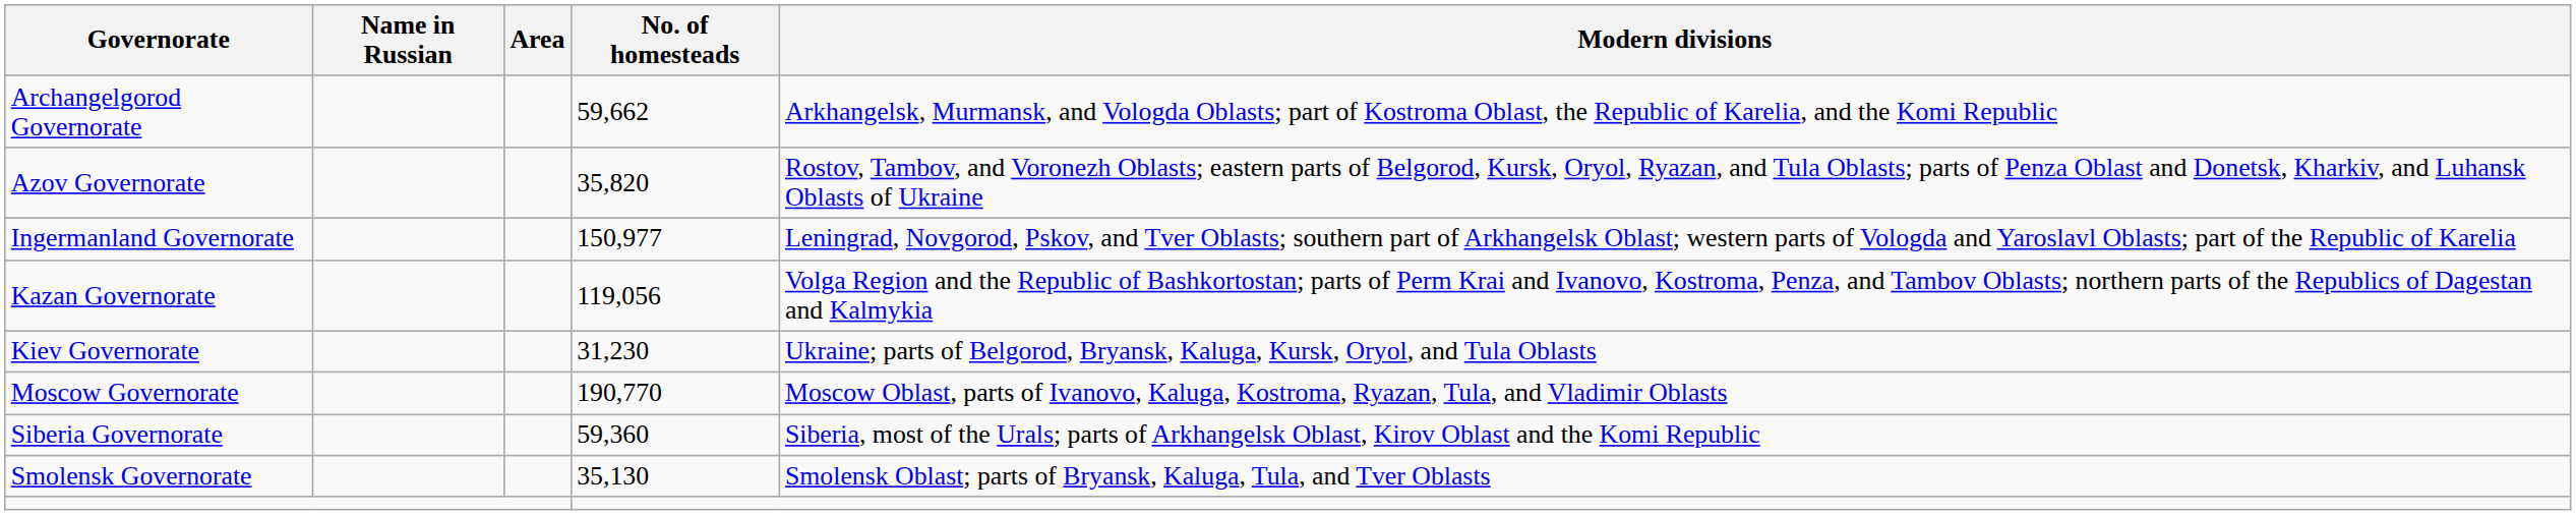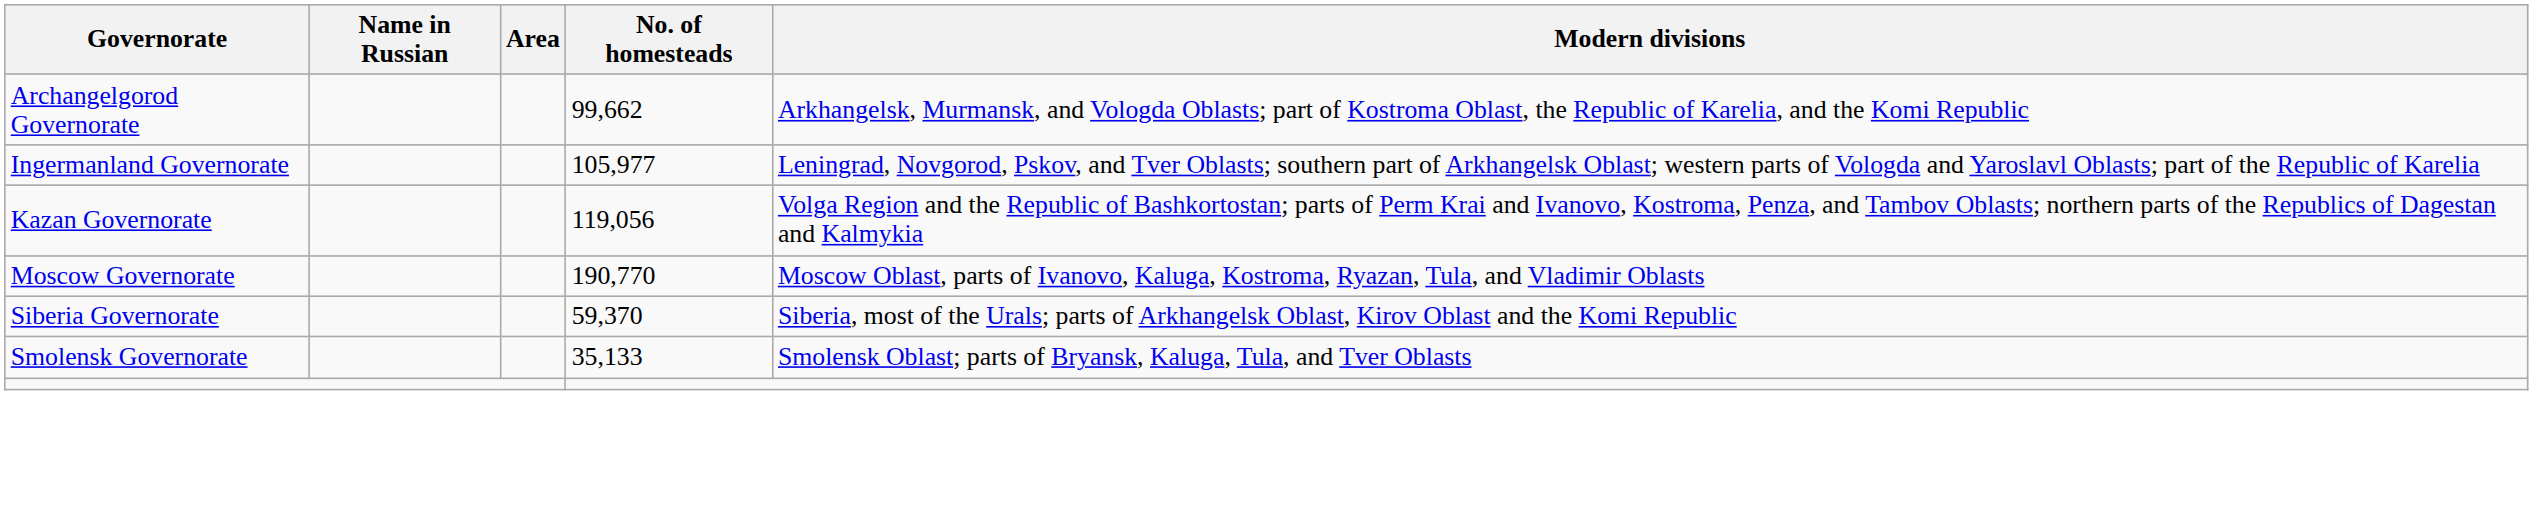 <table class="wikitable sortable">
 <tr>
 <th>Governorate</th>
 <th>Name in Russian</th>
 <th>Area</th>
 <th>No. of homesteads</th>
 <th>Modern divisions</th>
 </tr>
 <tr>
 <td><a href='#'>Archangelgorod Governorate</a></td>
 <td></td>
 <td></td>
-<td>59,662</td>
+<td>99,662</td>
 <td><a href='#'>Arkhangelsk</a>, <a href='#'>Murmansk</a>, and <a href='#'>Vologda Oblasts</a>; part of <a href='#'>Kostroma Oblast</a>, the <a href='#'>Republic of Karelia</a>, and the <a href='#'>Komi Republic</a></td>
-</tr>
-<tr>
-<td><a href='#'>Azov Governorate</a></td>
-<td></td>
-<td></td>
-<td>35,820</td>
-<td><a href='#'>Rostov</a>, <a href='#'>Tambov</a>, and <a href='#'>Voronezh Oblasts</a>; eastern parts of <a href='#'>Belgorod</a>, <a href='#'>Kursk</a>, <a href='#'>Oryol</a>, <a href='#'>Ryazan</a>, and <a href='#'>Tula Oblasts</a>; parts of <a href='#'>Penza Oblast</a> and <a href='#'>Donetsk</a>, <a href='#'>Kharkiv</a>, and <a href='#'>Luhansk Oblasts</a> of <a href='#'>Ukraine</a></td>
 </tr>
 <tr>
 <td><a href='#'>Ingermanland Governorate</a></td>
 <td></td>
 <td></td>
-<td>150,977</td>
+<td>105,977</td>
 <td><a href='#'>Leningrad</a>, <a href='#'>Novgorod</a>, <a href='#'>Pskov</a>, and <a href='#'>Tver Oblasts</a>; southern part of <a href='#'>Arkhangelsk Oblast</a>; western parts of <a href='#'>Vologda</a> and <a href='#'>Yaroslavl Oblasts</a>; part of the <a href='#'>Republic of Karelia</a></td>
 </tr>
 <tr>
 <td><a href='#'>Kazan Governorate</a></td>
 <td></td>
 <td></td>
 <td>119,056</td>
 <td><a href='#'>Volga Region</a> and the <a href='#'>Republic of Bashkortostan</a>; parts of <a href='#'>Perm Krai</a> and  <a href='#'>Ivanovo</a>, <a href='#'>Kostroma</a>, <a href='#'>Penza</a>, and <a href='#'>Tambov Oblasts</a>; northern parts of the <a href='#'>Republics of Dagestan</a> and <a href='#'>Kalmykia</a></td>
-</tr>
-<tr>
-<td><a href='#'>Kiev Governorate</a></td>
-<td></td>
-<td></td>
-<td>31,230</td>
-<td><a href='#'>Ukraine</a>; parts of <a href='#'>Belgorod</a>, <a href='#'>Bryansk</a>, <a href='#'>Kaluga</a>, <a href='#'>Kursk</a>, <a href='#'>Oryol</a>, and <a href='#'>Tula Oblasts</a></td>
 </tr>
 <tr>
 <td><a href='#'>Moscow Governorate</a></td>
 <td></td>
 <td></td>
 <td>190,770</td>
 <td><a href='#'>Moscow Oblast</a>, parts of <a href='#'>Ivanovo</a>, <a href='#'>Kaluga</a>, <a href='#'>Kostroma</a>, <a href='#'>Ryazan</a>, <a href='#'>Tula</a>, and <a href='#'>Vladimir Oblasts</a></td>
 </tr>
 <tr>
 <td><a href='#'>Siberia Governorate</a></td>
 <td></td>
 <td></td>
-<td>59,360</td>
+<td>59,370</td>
 <td><a href='#'>Siberia</a>, most of the <a href='#'>Urals</a>; parts of <a href='#'>Arkhangelsk Oblast</a>, <a href='#'>Kirov Oblast</a> and the <a href='#'>Komi Republic</a></td>
 </tr>
 <tr>
 <td><a href='#'>Smolensk Governorate</a></td>
 <td></td>
 <td></td>
-<td>35,130</td>
+<td>35,133</td>
 <td><a href='#'>Smolensk Oblast</a>; parts of <a href='#'>Bryansk</a>, <a href='#'>Kaluga</a>, <a href='#'>Tula</a>, and <a href='#'>Tver Oblasts</a></td>
 </tr>
 <tr>
 <td colspan=3></td>
 </tr>
 </table>
